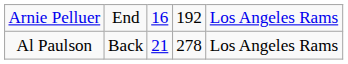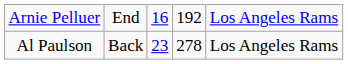 <table class=wikitable style="text-align:center">
 <tr>
 <td><a href='#'>Arnie Pelluer</a></td>
 <td>End</td>
 <td><a href='#'>16</a></td>
 <td>192</td>
 <td><a href='#'>Los Angeles Rams</a></td>
 </tr>
 <tr>
 <td>Al Paulson</td>
 <td>Back</td>
-<td><a href='#'>21</a></td>
+<td><a href='#'>23</a></td>
 <td>278</td>
 <td>Los Angeles Rams</td>
 </tr>
 </table>
